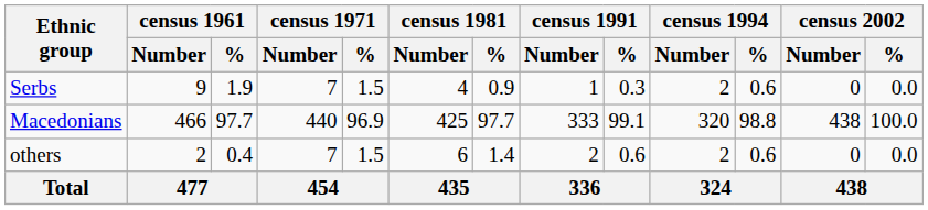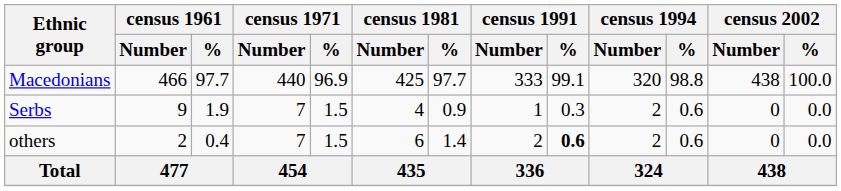 <table class="wikitable">
 <tr>
 <th rowspan="2">Ethnic<br>group</th>
 <th colspan="2">census 1961</th>
 <th colspan="2">census 1971</th>
 <th colspan="2">census 1981</th>
 <th colspan="2">census 1991</th>
 <th colspan="2">census 1994</th>
 <th colspan="2">census 2002</th>
 </tr>
 <tr bgcolor="#e0e0e0">
 <th>Number</th>
 <th>%</th>
 <th>Number</th>
 <th>%</th>
 <th>Number</th>
 <th>%</th>
 <th>Number</th>
 <th>%</th>
 <th>Number</th>
 <th>%</th>
 <th>Number</th>
 <th>%</th>
 </tr>
 <tr>
+<td><a href='#'>Macedonians</a></td>
+<td align="right">466</td>
+<td align="right">97.7</td>
+<td align="right">440</td>
+<td align="right">96.9</td>
+<td align="right">425</td>
+<td align="right">97.7</td>
+<td align="right">333</td>
+<td align="right">99.1</td>
+<td align="right">320</td>
+<td align="right">98.8</td>
+<td align="right">438</td>
+<td align="right">100.0</td>
+</tr>
+<tr>
 <td><a href='#'>Serbs</a></td>
 <td align="right">9</td>
 <td align="right">1.9</td>
 <td align="right">7</td>
 <td align="right">1.5</td>
 <td align="right">4</td>
 <td align="right">0.9</td>
 <td align="right">1</td>
 <td align="right">0.3</td>
 <td align="right">2</td>
 <td align="right">0.6</td>
 <td align="right">0</td>
 <td align="right">0.0</td>
 </tr>
 <tr>
-<td><a href='#'>Macedonians</a></td>
-<td align="right">466</td>
-<td align="right">97.7</td>
-<td align="right">440</td>
-<td align="right">96.9</td>
-<td align="right">425</td>
-<td align="right">97.7</td>
-<td align="right">333</td>
-<td align="right">99.1</td>
-<td align="right">320</td>
-<td align="right">98.8</td>
-<td align="right">438</td>
-<td align="right">100.0</td>
-</tr>
-<tr>
 <td>others</td>
 <td align="right">2</td>
 <td align="right">0.4</td>
 <td align="right">7</td>
 <td align="right">1.5</td>
 <td align="right">6</td>
 <td align="right">1.4</td>
 <td align="right">2</td>
-<td align="right">0.6</td>
+<td align="right"><strong>0.6</strong></td>
 <td align="right">2</td>
 <td align="right">0.6</td>
 <td align="right">0</td>
 <td align="right">0.0</td>
 </tr>
 <tr bgcolor="#e0e0e0">
 <th align="left">Total</th>
 <th colspan="2">477</th>
 <th colspan="2">454</th>
 <th colspan="2">435</th>
 <th colspan="2">336</th>
 <th colspan="2">324</th>
 <th colspan="2">438</th>
 </tr>
 <tr>
 </tr>
 </table>
